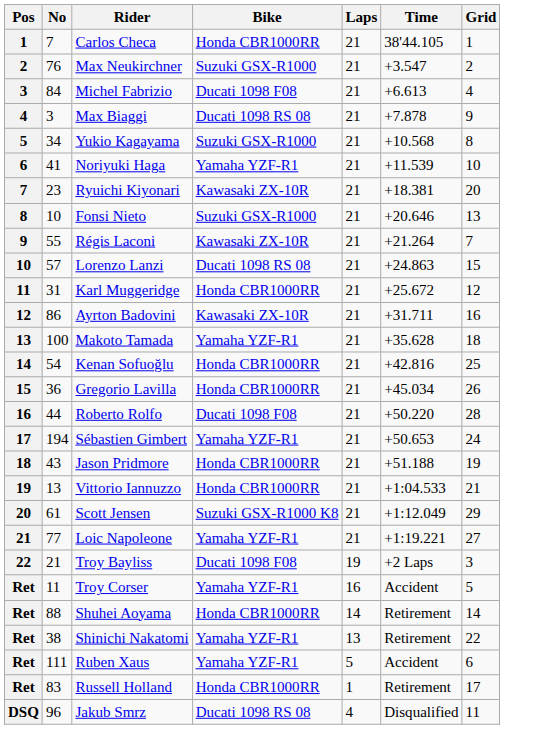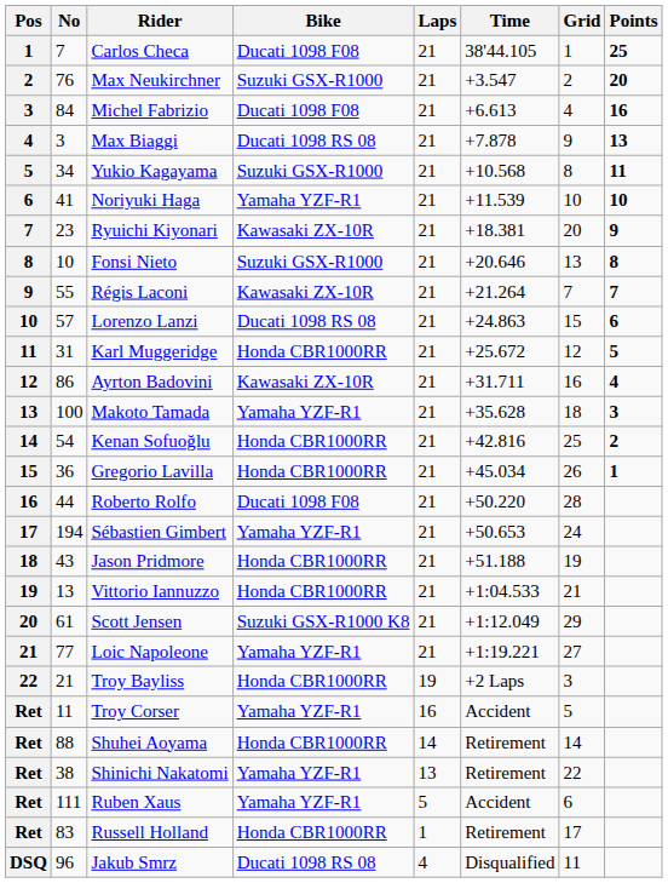 <table class="wikitable" style="font-size: 95%;">
 <tr>
 <th>Pos</th>
 <th>No</th>
 <th>Rider</th>
 <th>Bike</th>
 <th>Laps</th>
 <th>Time</th>
 <th>Grid</th>
+<th>Points</th>
 </tr>
 <tr>
 <th>1</th>
 <td>7</td>
 <td> <a href='#'>Carlos Checa</a></td>
-<td><a href='#'>Honda CBR1000RR</a></td>
+<td><a href='#'>Ducati 1098 F08</a></td>
 <td>21</td>
 <td>38'44.105</td>
 <td>1</td>
+<td><strong>25</strong></td>
 </tr>
 <tr>
 <th>2</th>
 <td>76</td>
 <td> <a href='#'>Max Neukirchner</a></td>
 <td><a href='#'>Suzuki GSX-R1000</a></td>
 <td>21</td>
 <td>+3.547</td>
 <td>2</td>
+<td><strong>20</strong></td>
 </tr>
 <tr>
 <th>3</th>
 <td>84</td>
 <td> <a href='#'>Michel Fabrizio</a></td>
 <td><a href='#'>Ducati 1098 F08</a></td>
 <td>21</td>
 <td>+6.613</td>
 <td>4</td>
+<td><strong>16</strong></td>
 </tr>
 <tr>
 <th>4</th>
 <td>3</td>
 <td> <a href='#'>Max Biaggi</a></td>
 <td><a href='#'>Ducati 1098 RS 08</a></td>
 <td>21</td>
 <td>+7.878</td>
 <td>9</td>
+<td><strong>13</strong></td>
 </tr>
 <tr>
 <th>5</th>
 <td>34</td>
 <td> <a href='#'>Yukio Kagayama</a></td>
 <td><a href='#'>Suzuki GSX-R1000</a></td>
 <td>21</td>
 <td>+10.568</td>
 <td>8</td>
+<td><strong>11</strong></td>
 </tr>
 <tr>
 <th>6</th>
 <td>41</td>
 <td> <a href='#'>Noriyuki Haga</a></td>
 <td><a href='#'>Yamaha YZF-R1</a></td>
 <td>21</td>
 <td>+11.539</td>
 <td>10</td>
+<td><strong>10</strong></td>
 </tr>
 <tr>
 <th>7</th>
 <td>23</td>
 <td> <a href='#'>Ryuichi Kiyonari</a></td>
 <td><a href='#'>Kawasaki ZX-10R</a></td>
 <td>21</td>
 <td>+18.381</td>
 <td>20</td>
+<td><strong>9</strong></td>
 </tr>
 <tr>
 <th>8</th>
 <td>10</td>
 <td> <a href='#'>Fonsi Nieto</a></td>
 <td><a href='#'>Suzuki GSX-R1000</a></td>
 <td>21</td>
 <td>+20.646</td>
 <td>13</td>
+<td><strong>8</strong></td>
 </tr>
 <tr>
 <th>9</th>
 <td>55</td>
 <td> <a href='#'>Régis Laconi</a></td>
 <td><a href='#'>Kawasaki ZX-10R</a></td>
 <td>21</td>
 <td>+21.264</td>
 <td>7</td>
+<td><strong>7</strong></td>
 </tr>
 <tr>
 <th>10</th>
 <td>57</td>
 <td> <a href='#'>Lorenzo Lanzi</a></td>
 <td><a href='#'>Ducati 1098 RS 08</a></td>
 <td>21</td>
 <td>+24.863</td>
 <td>15</td>
+<td><strong>6</strong></td>
 </tr>
 <tr>
 <th>11</th>
 <td>31</td>
 <td> <a href='#'>Karl Muggeridge</a></td>
 <td><a href='#'>Honda CBR1000RR</a></td>
 <td>21</td>
 <td>+25.672</td>
 <td>12</td>
+<td><strong>5</strong></td>
 </tr>
 <tr>
 <th>12</th>
 <td>86</td>
 <td> <a href='#'>Ayrton Badovini</a></td>
 <td><a href='#'>Kawasaki ZX-10R</a></td>
 <td>21</td>
 <td>+31.711</td>
 <td>16</td>
+<td><strong>4</strong></td>
 </tr>
 <tr>
 <th>13</th>
 <td>100</td>
 <td> <a href='#'>Makoto Tamada</a></td>
 <td><a href='#'>Yamaha YZF-R1</a></td>
 <td>21</td>
 <td>+35.628</td>
 <td>18</td>
+<td><strong>3</strong></td>
 </tr>
 <tr>
 <th>14</th>
 <td>54</td>
 <td> <a href='#'>Kenan Sofuoğlu</a></td>
 <td><a href='#'>Honda CBR1000RR</a></td>
 <td>21</td>
 <td>+42.816</td>
 <td>25</td>
+<td><strong>2</strong></td>
 </tr>
 <tr>
 <th>15</th>
 <td>36</td>
 <td> <a href='#'>Gregorio Lavilla</a></td>
 <td><a href='#'>Honda CBR1000RR</a></td>
 <td>21</td>
 <td>+45.034</td>
 <td>26</td>
+<td><strong>1</strong></td>
 </tr>
 <tr>
 <th>16</th>
 <td>44</td>
 <td> <a href='#'>Roberto Rolfo</a></td>
 <td><a href='#'>Ducati 1098 F08</a></td>
 <td>21</td>
 <td>+50.220</td>
 <td>28</td>
+<td></td>
 </tr>
 <tr>
 <th>17</th>
 <td>194</td>
 <td> <a href='#'>Sébastien Gimbert</a></td>
 <td><a href='#'>Yamaha YZF-R1</a></td>
 <td>21</td>
 <td>+50.653</td>
 <td>24</td>
+<td></td>
 </tr>
 <tr>
 <th>18</th>
 <td>43</td>
 <td> <a href='#'>Jason Pridmore</a></td>
 <td><a href='#'>Honda CBR1000RR</a></td>
 <td>21</td>
 <td>+51.188</td>
 <td>19</td>
+<td></td>
 </tr>
 <tr>
 <th>19</th>
 <td>13</td>
 <td> <a href='#'>Vittorio Iannuzzo</a></td>
 <td><a href='#'>Honda CBR1000RR</a></td>
 <td>21</td>
 <td>+1:04.533</td>
 <td>21</td>
+<td></td>
 </tr>
 <tr>
 <th>20</th>
 <td>61</td>
 <td> <a href='#'>Scott Jensen</a></td>
 <td><a href='#'>Suzuki GSX-R1000 K8</a></td>
 <td>21</td>
 <td>+1:12.049</td>
 <td>29</td>
+<td></td>
 </tr>
 <tr>
 <th>21</th>
 <td>77</td>
 <td> <a href='#'>Loic Napoleone</a></td>
 <td><a href='#'>Yamaha YZF-R1</a></td>
 <td>21</td>
 <td>+1:19.221</td>
 <td>27</td>
+<td></td>
 </tr>
 <tr>
 <th>22</th>
 <td>21</td>
 <td> <a href='#'>Troy Bayliss</a></td>
-<td><a href='#'>Ducati 1098 F08</a></td>
+<td><a href='#'>Honda CBR1000RR</a></td>
 <td>19</td>
 <td>+2 Laps</td>
 <td>3</td>
+<td></td>
 </tr>
 <tr>
 <th>Ret</th>
 <td>11</td>
 <td> <a href='#'>Troy Corser</a></td>
 <td><a href='#'>Yamaha YZF-R1</a></td>
 <td>16</td>
 <td>Accident</td>
 <td>5</td>
+<td></td>
 </tr>
 <tr>
 <th>Ret</th>
 <td>88</td>
 <td> <a href='#'>Shuhei Aoyama</a></td>
 <td><a href='#'>Honda CBR1000RR</a></td>
 <td>14</td>
 <td>Retirement</td>
 <td>14</td>
+<td></td>
 </tr>
 <tr>
 <th>Ret</th>
 <td>38</td>
 <td> <a href='#'>Shinichi Nakatomi</a></td>
 <td><a href='#'>Yamaha YZF-R1</a></td>
 <td>13</td>
 <td>Retirement</td>
 <td>22</td>
+<td></td>
 </tr>
 <tr>
 <th>Ret</th>
 <td>111</td>
 <td> <a href='#'>Ruben Xaus</a></td>
 <td><a href='#'>Yamaha YZF-R1</a></td>
 <td>5</td>
 <td>Accident</td>
 <td>6</td>
+<td></td>
 </tr>
 <tr>
 <th>Ret</th>
 <td>83</td>
 <td> <a href='#'>Russell Holland</a></td>
 <td><a href='#'>Honda CBR1000RR</a></td>
 <td>1</td>
 <td>Retirement</td>
 <td>17</td>
+<td></td>
 </tr>
 <tr>
 <th>DSQ</th>
 <td>96</td>
 <td> <a href='#'>Jakub Smrz</a></td>
 <td><a href='#'>Ducati 1098 RS 08</a></td>
 <td>4</td>
 <td>Disqualified</td>
 <td>11</td>
+<td></td>
 </tr>
 </table>
